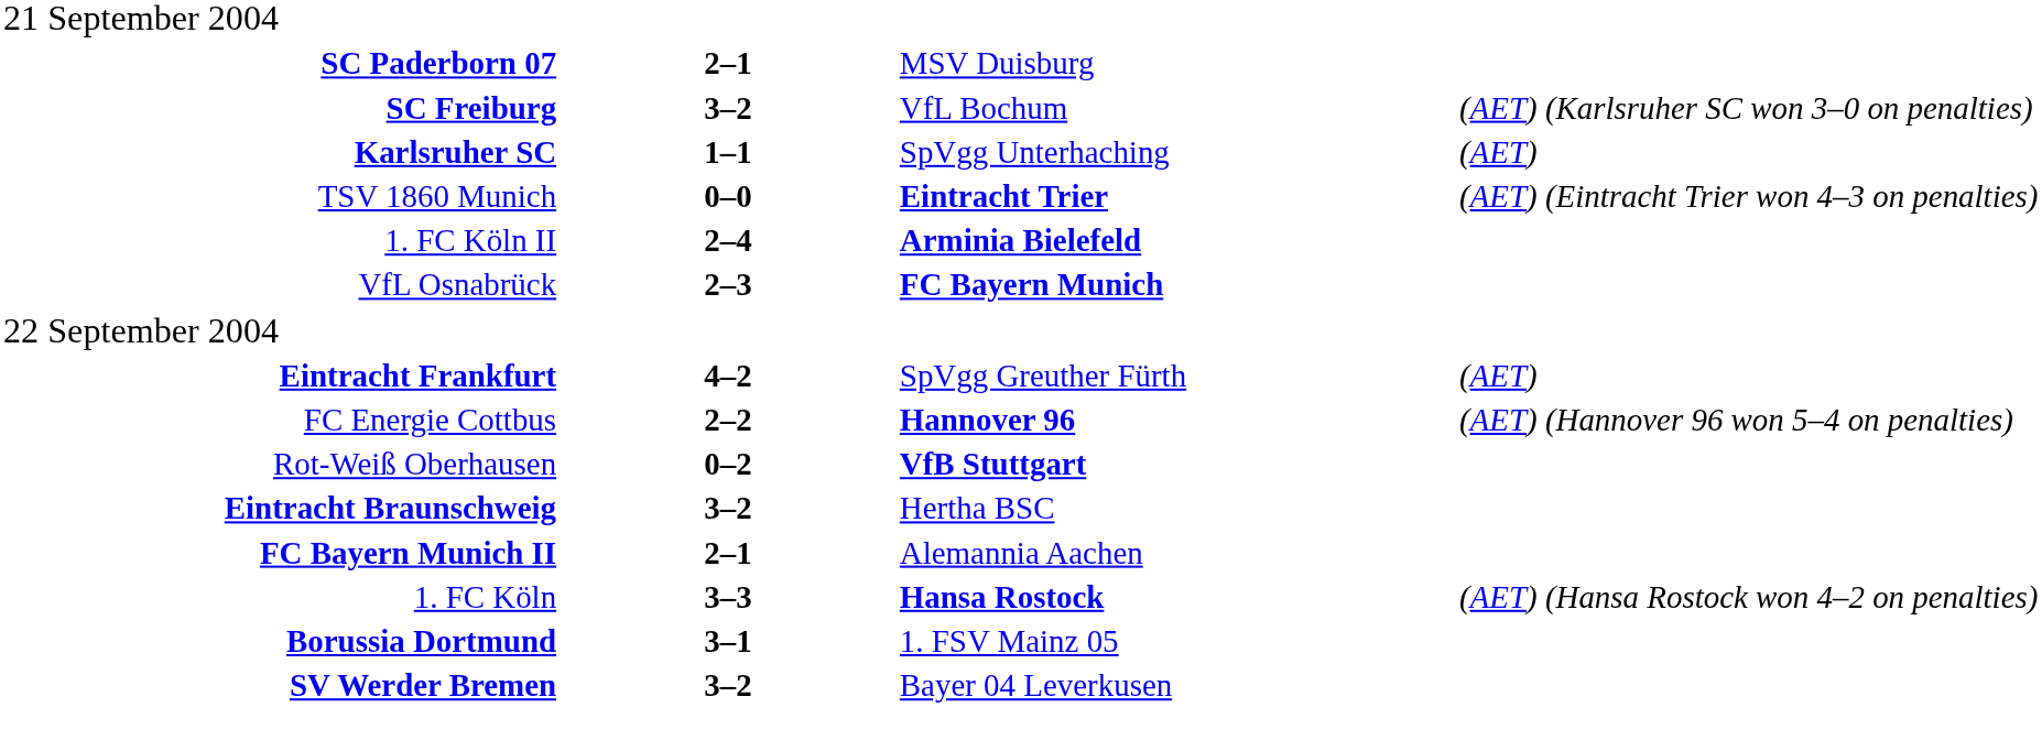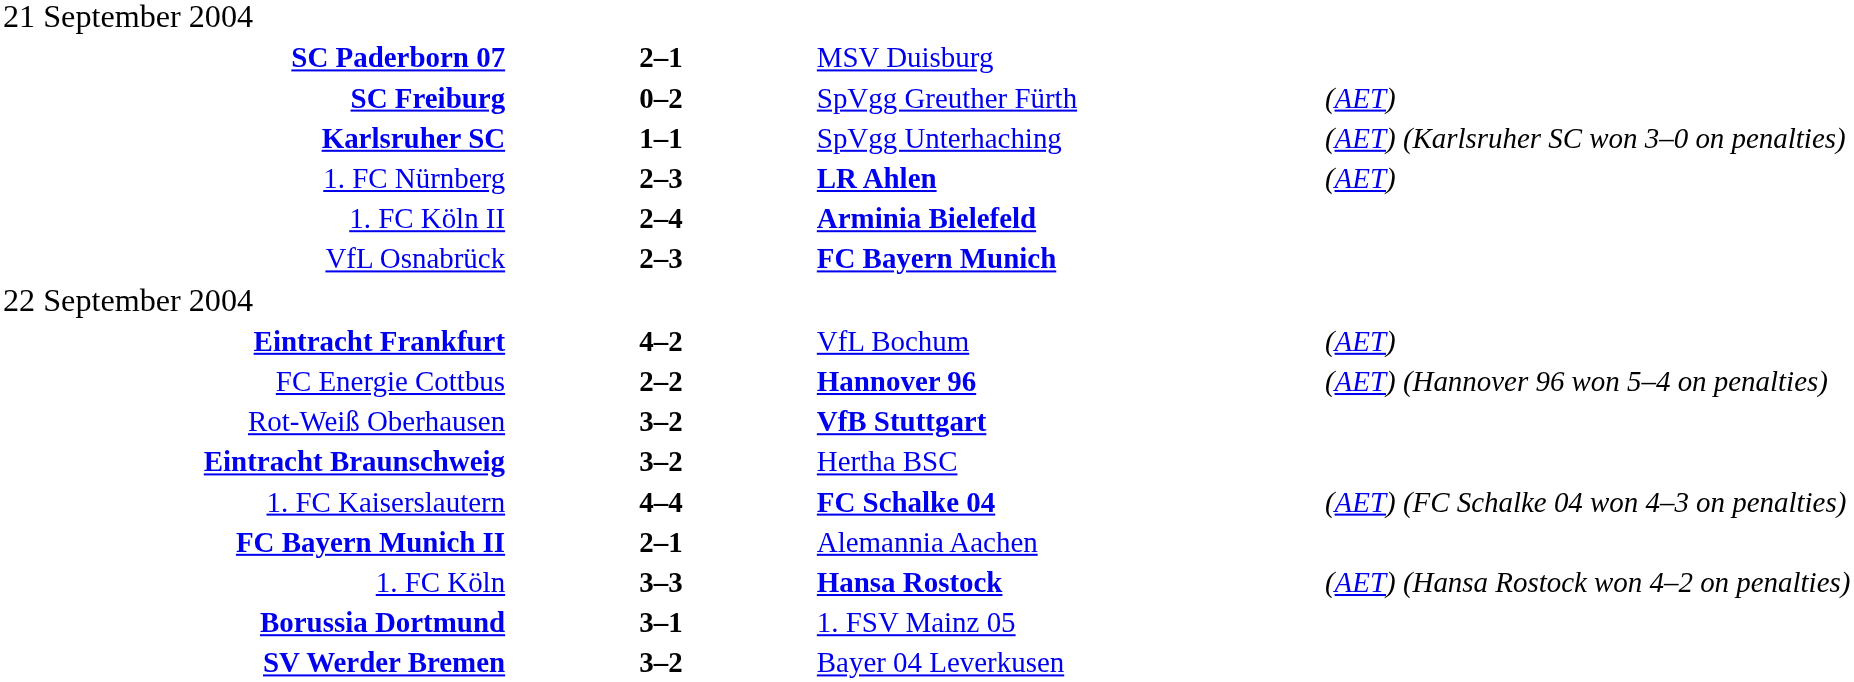 <table width=100% cellspacing=1>
 <tr>
 <th width=20%></th>
 <th width=12%></th>
 <th width=20%></th>
 <th></th>
 </tr>
 <tr>
 <td>21 September 2004</td>
 </tr>
 <tr style=font-size:90%>
 <td align=right><strong><a href='#'>SC Paderborn 07</a></strong></td>
 <td align=center><strong>2–1</strong></td>
 <td><a href='#'>MSV Duisburg</a></td>
 </tr>
 <tr style=font-size:90%>
 <td align=right><strong><a href='#'>SC Freiburg</a></strong></td>
-<td align=center><strong>3–2</strong></td>
-<td><a href='#'>VfL Bochum</a></td>
-<td><em>(<a href='#'>AET</a>) (Karlsruher SC won 3–0 on penalties)</em></td>
+<td align=center><strong>0–2</strong></td>
+<td><a href='#'>SpVgg Greuther Fürth</a></td>
+<td><em>(<a href='#'>AET</a>)</em></td>
 </tr>
 <tr style=font-size:90%>
 <td align=right><strong><a href='#'>Karlsruher SC</a></strong></td>
 <td align=center><strong>1–1</strong></td>
 <td><a href='#'>SpVgg Unterhaching</a></td>
-<td><em>(<a href='#'>AET</a>)</em></td>
+<td><em>(<a href='#'>AET</a>) (Karlsruher SC won 3–0 on penalties)</em></td>
 </tr>
 <tr style=font-size:90%>
-<td align=right><a href='#'>TSV 1860 Munich</a></td>
-<td align=center><strong>0–0</strong></td>
-<td><strong><a href='#'>Eintracht Trier</a></strong></td>
-<td><em>(<a href='#'>AET</a>) (Eintracht Trier won 4–3 on penalties)</em></td>
+<td align=right><a href='#'>1. FC Nürnberg</a></td>
+<td align=center><strong>2–3</strong></td>
+<td><strong><a href='#'>LR Ahlen</a></strong></td>
+<td><em>(<a href='#'>AET</a>)</em></td>
 </tr>
 <tr style=font-size:90%>
 <td align=right><a href='#'>1. FC Köln II</a></td>
 <td align=center><strong>2–4</strong></td>
 <td><strong><a href='#'>Arminia Bielefeld</a></strong></td>
 </tr>
 <tr style=font-size:90%>
 <td align=right><a href='#'>VfL Osnabrück</a></td>
 <td align=center><strong>2–3</strong></td>
 <td><strong><a href='#'>FC Bayern Munich</a></strong></td>
 </tr>
 <tr>
 <td>22 September 2004</td>
 </tr>
 <tr style=font-size:90%>
 <td align=right><strong><a href='#'>Eintracht Frankfurt</a></strong></td>
 <td align=center><strong>4–2</strong></td>
-<td><a href='#'>SpVgg Greuther Fürth</a></td>
+<td><a href='#'>VfL Bochum</a></td>
 <td><em>(<a href='#'>AET</a>)</em></td>
 </tr>
 <tr style=font-size:90%>
 <td align=right><a href='#'>FC Energie Cottbus</a></td>
 <td align=center><strong>2–2</strong></td>
 <td><strong><a href='#'>Hannover 96</a></strong></td>
 <td><em>(<a href='#'>AET</a>) (Hannover 96 won 5–4 on penalties)</em></td>
 </tr>
 <tr style=font-size:90%>
 <td align=right><a href='#'>Rot-Weiß Oberhausen</a></td>
-<td align=center><strong>0–2</strong></td>
+<td align=center><strong>3–2</strong></td>
 <td><strong><a href='#'>VfB Stuttgart</a></strong></td>
 </tr>
 <tr style=font-size:90%>
 <td align=right><strong><a href='#'>Eintracht Braunschweig</a></strong></td>
 <td align=center><strong>3–2</strong></td>
 <td><a href='#'>Hertha BSC</a></td>
+</tr>
+<tr style=font-size:90%>
+<td align=right><a href='#'>1. FC Kaiserslautern</a></td>
+<td align=center><strong>4–4</strong></td>
+<td><strong><a href='#'>FC Schalke 04</a></strong></td>
+<td><em>(<a href='#'>AET</a>) (FC Schalke 04 won 4–3 on penalties)</em></td>
 </tr>
 <tr style=font-size:90%>
 <td align=right><strong><a href='#'>FC Bayern Munich II</a></strong></td>
 <td align=center><strong>2–1</strong></td>
 <td><a href='#'>Alemannia Aachen</a></td>
 </tr>
 <tr style=font-size:90%>
 <td align=right><a href='#'>1. FC Köln</a></td>
 <td align=center><strong>3–3</strong></td>
 <td><strong><a href='#'>Hansa Rostock</a></strong></td>
 <td><em>(<a href='#'>AET</a>) (Hansa Rostock won 4–2 on penalties)</em></td>
 </tr>
 <tr style=font-size:90%>
 <td align=right><strong><a href='#'>Borussia Dortmund</a></strong></td>
 <td align=center><strong>3–1</strong></td>
 <td><a href='#'>1. FSV Mainz 05</a></td>
 </tr>
 <tr style=font-size:90%>
 <td align=right><strong><a href='#'>SV Werder Bremen</a></strong></td>
 <td align=center><strong>3–2</strong></td>
 <td><a href='#'>Bayer 04 Leverkusen</a></td>
 </tr>
 </table>
